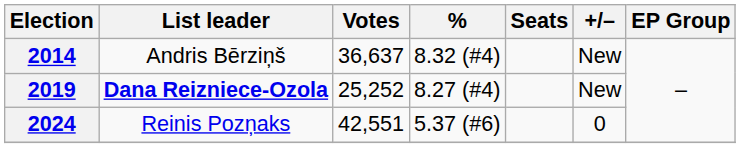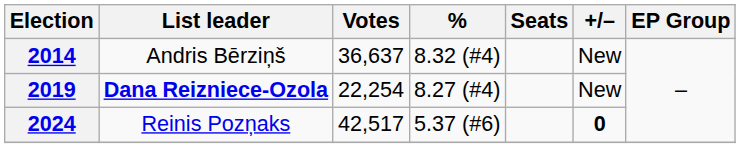 <table class=wikitable style=text-align:center>
 <tr>
 <th>Election</th>
 <th>List leader</th>
 <th>Votes</th>
 <th>%</th>
 <th>Seats</th>
 <th>+/–</th>
 <th>EP Group</th>
 </tr>
 <tr>
 <th><a href='#'>2014</a></th>
 <td>Andris Bērziņš</td>
 <td>36,637</td>
 <td>8.32 (#4)</td>
 <td></td>
 <td>New</td>
 <td rowspan=3>–</td>
 </tr>
 <tr>
 <th><a href='#'>2019</a></th>
 <td><strong><a href='#'>Dana Reizniece-Ozola</a></strong></td>
-<td>25,252</td>
+<td>22,254</td>
 <td>8.27 (#4)</td>
 <td></td>
 <td>New</td>
 </tr>
 <tr>
 <th><a href='#'>2024</a></th>
 <td><a href='#'>Reinis Pozņaks</a></td>
-<td>42,551</td>
+<td>42,517</td>
 <td>5.37 (#6)</td>
 <td></td>
-<td> 0</td>
+<td><strong> 0</strong></td>
 </tr>
 <tr>
 </tr>
 </table>
